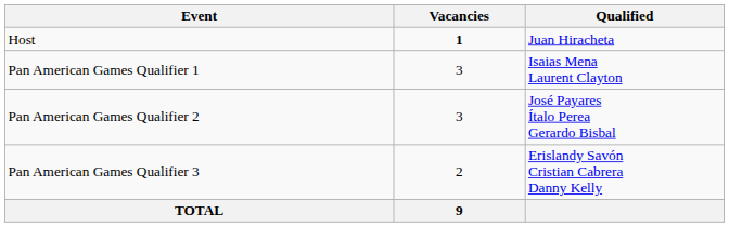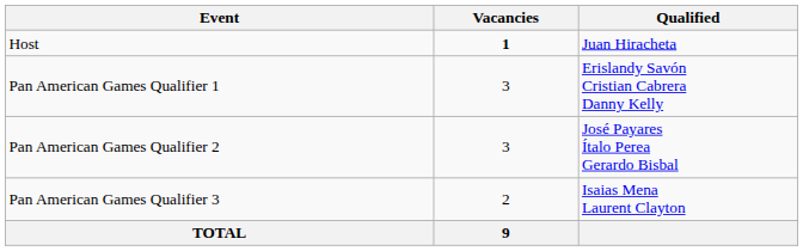 <table class = "wikitable" width=800>
 <tr>
 <th>Event</th>
 <th>Vacancies</th>
 <th>Qualified</th>
 </tr>
 <tr>
 <td>Host</td>
 <td align="center"><strong>1</strong></td>
 <td> <a href='#'>Juan Hiracheta</a></td>
 </tr>
 <tr>
 <td>Pan American Games Qualifier 1</td>
 <td align="center">3</td>
-<td> <a href='#'>Isaias Mena</a><br>  <a href='#'>Laurent Clayton</a></td>
+<td> <a href='#'>Erislandy Savón</a> <br>  <a href='#'>Cristian Cabrera</a><br>  <a href='#'>Danny Kelly</a></td>
 </tr>
 <tr>
 <td>Pan American Games Qualifier 2</td>
 <td align="center">3</td>
 <td> <a href='#'>José Payares</a><br>  <a href='#'>Ítalo Perea</a> <br>  <a href='#'>Gerardo Bisbal</a></td>
 </tr>
 <tr>
 <td>Pan American Games Qualifier 3</td>
 <td align="center">2</td>
-<td> <a href='#'>Erislandy Savón</a> <br>  <a href='#'>Cristian Cabrera</a><br>  <a href='#'>Danny Kelly</a></td>
+<td> <a href='#'>Isaias Mena</a><br>  <a href='#'>Laurent Clayton</a></td>
 </tr>
 <tr>
 <th colspan="1">TOTAL</th>
 <th>9</th>
 <th></th>
 </tr>
 </table>
